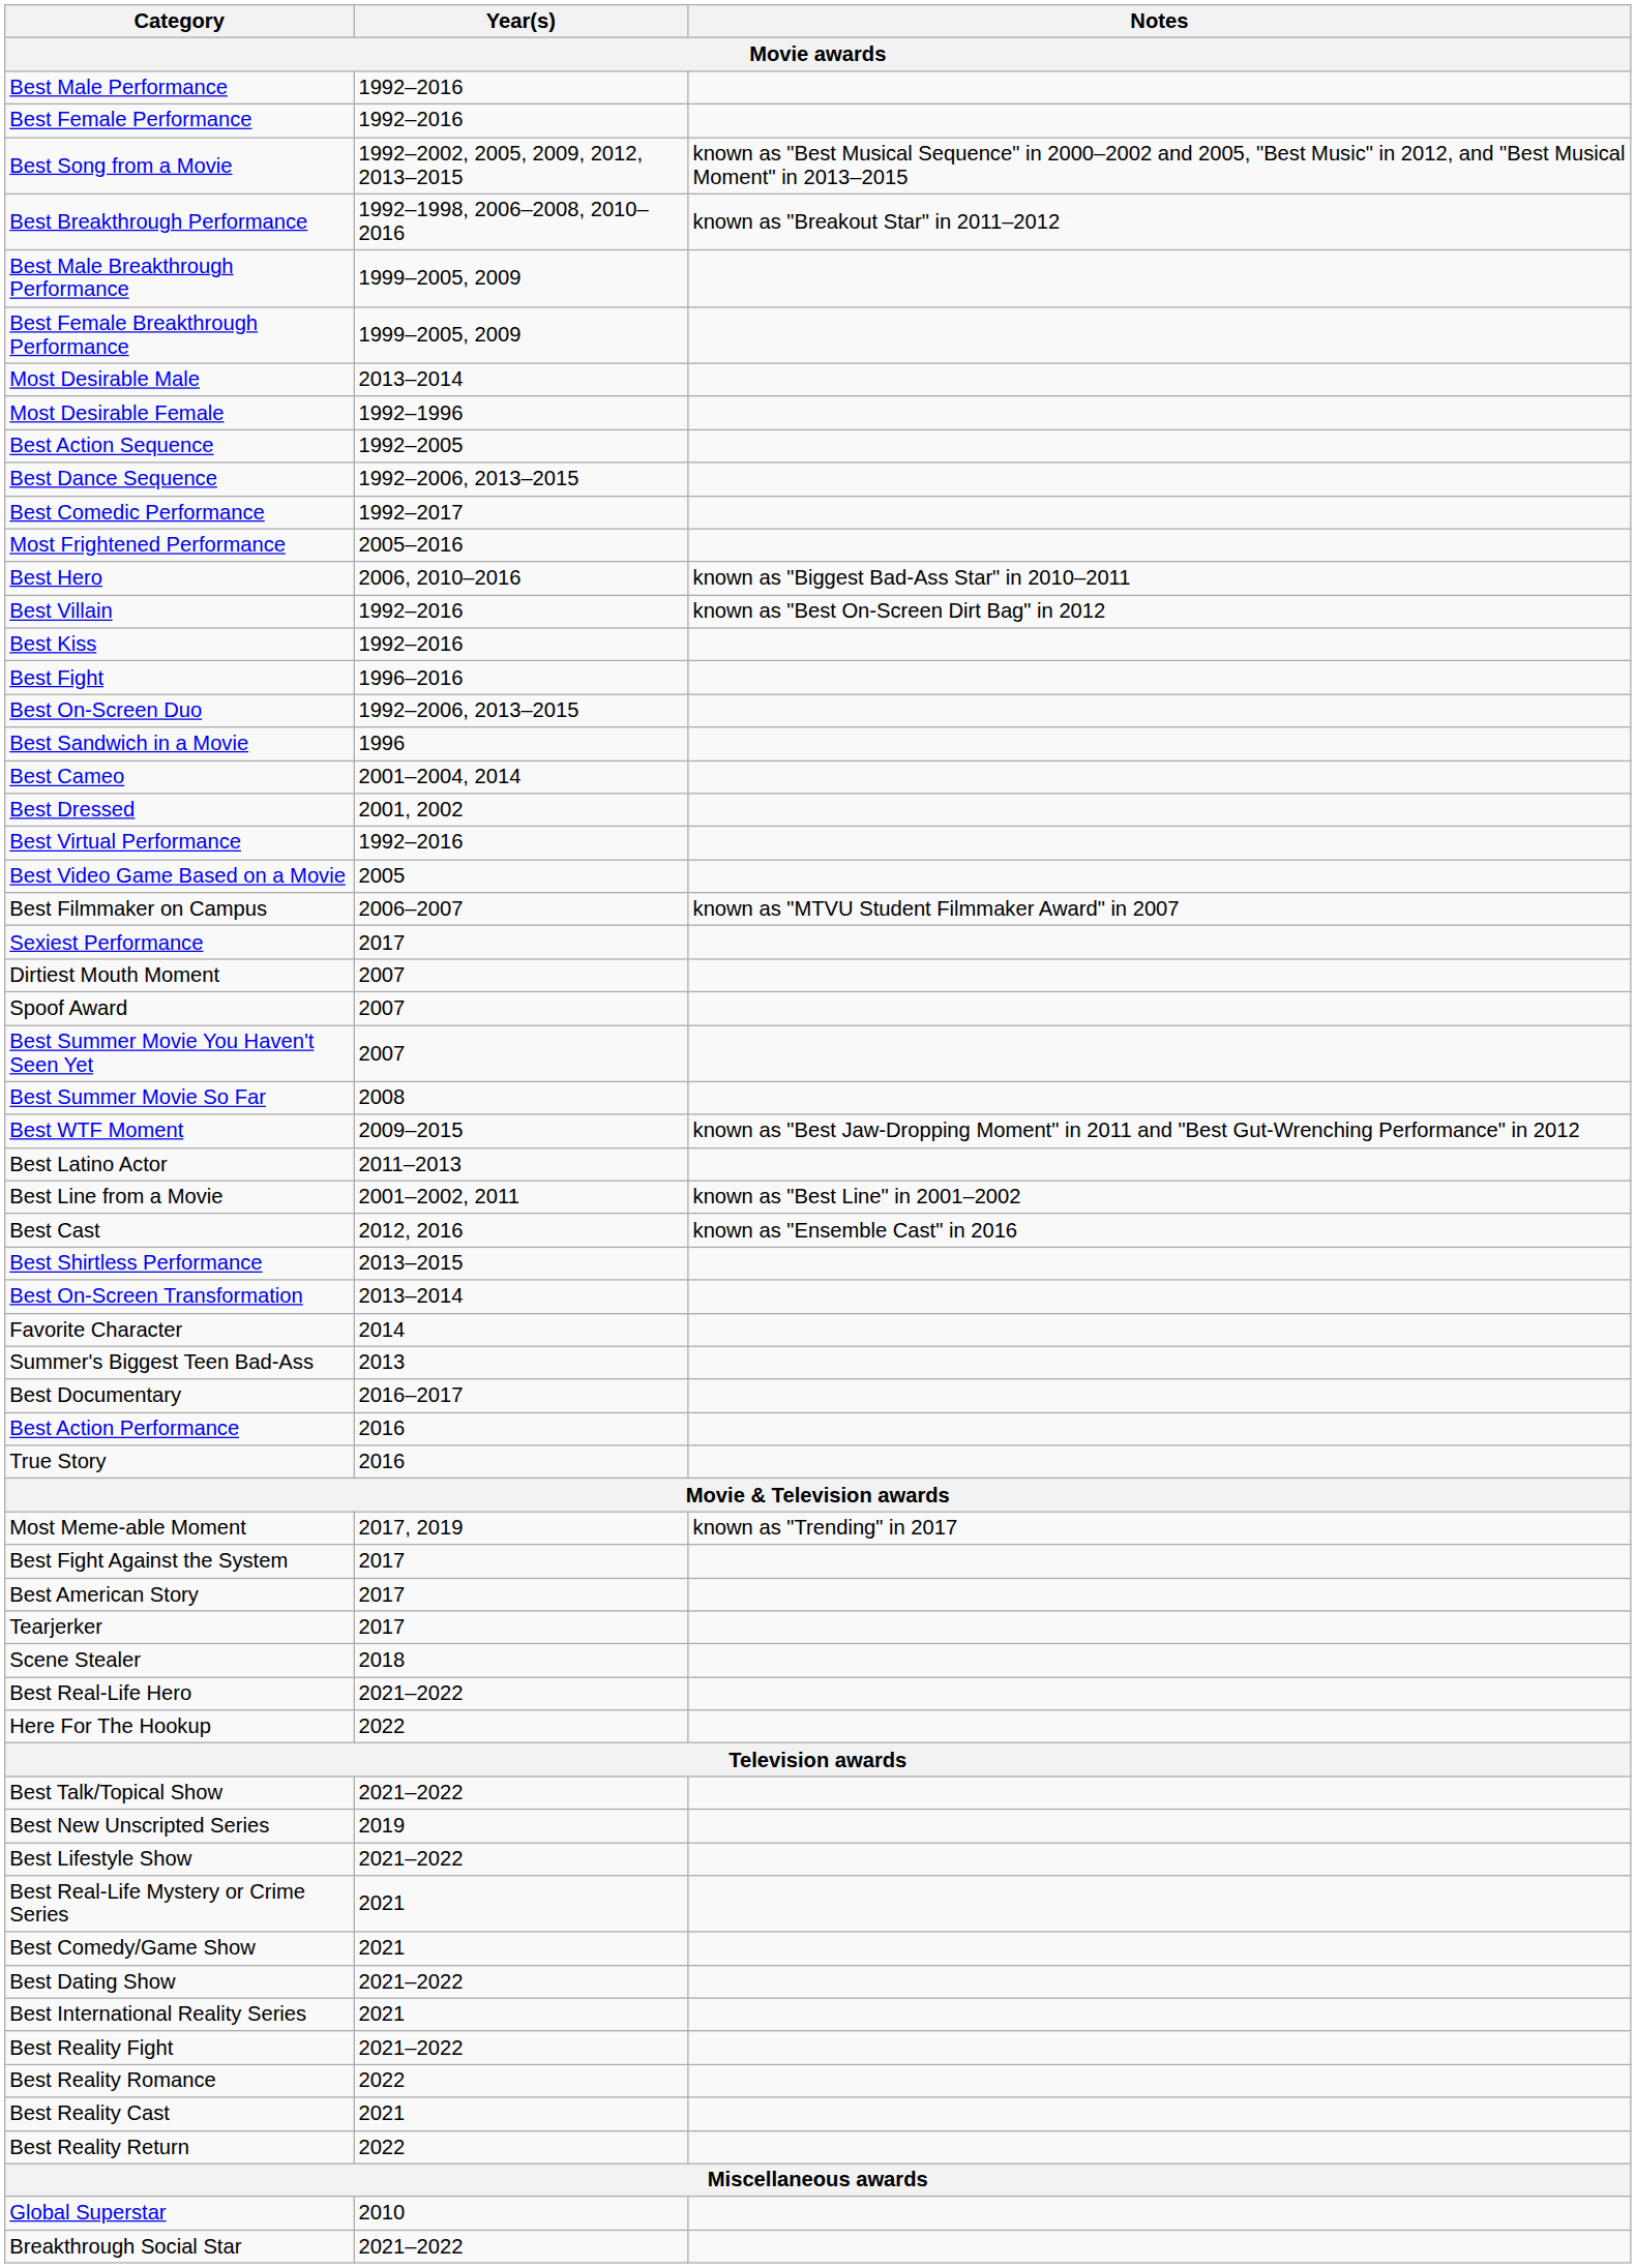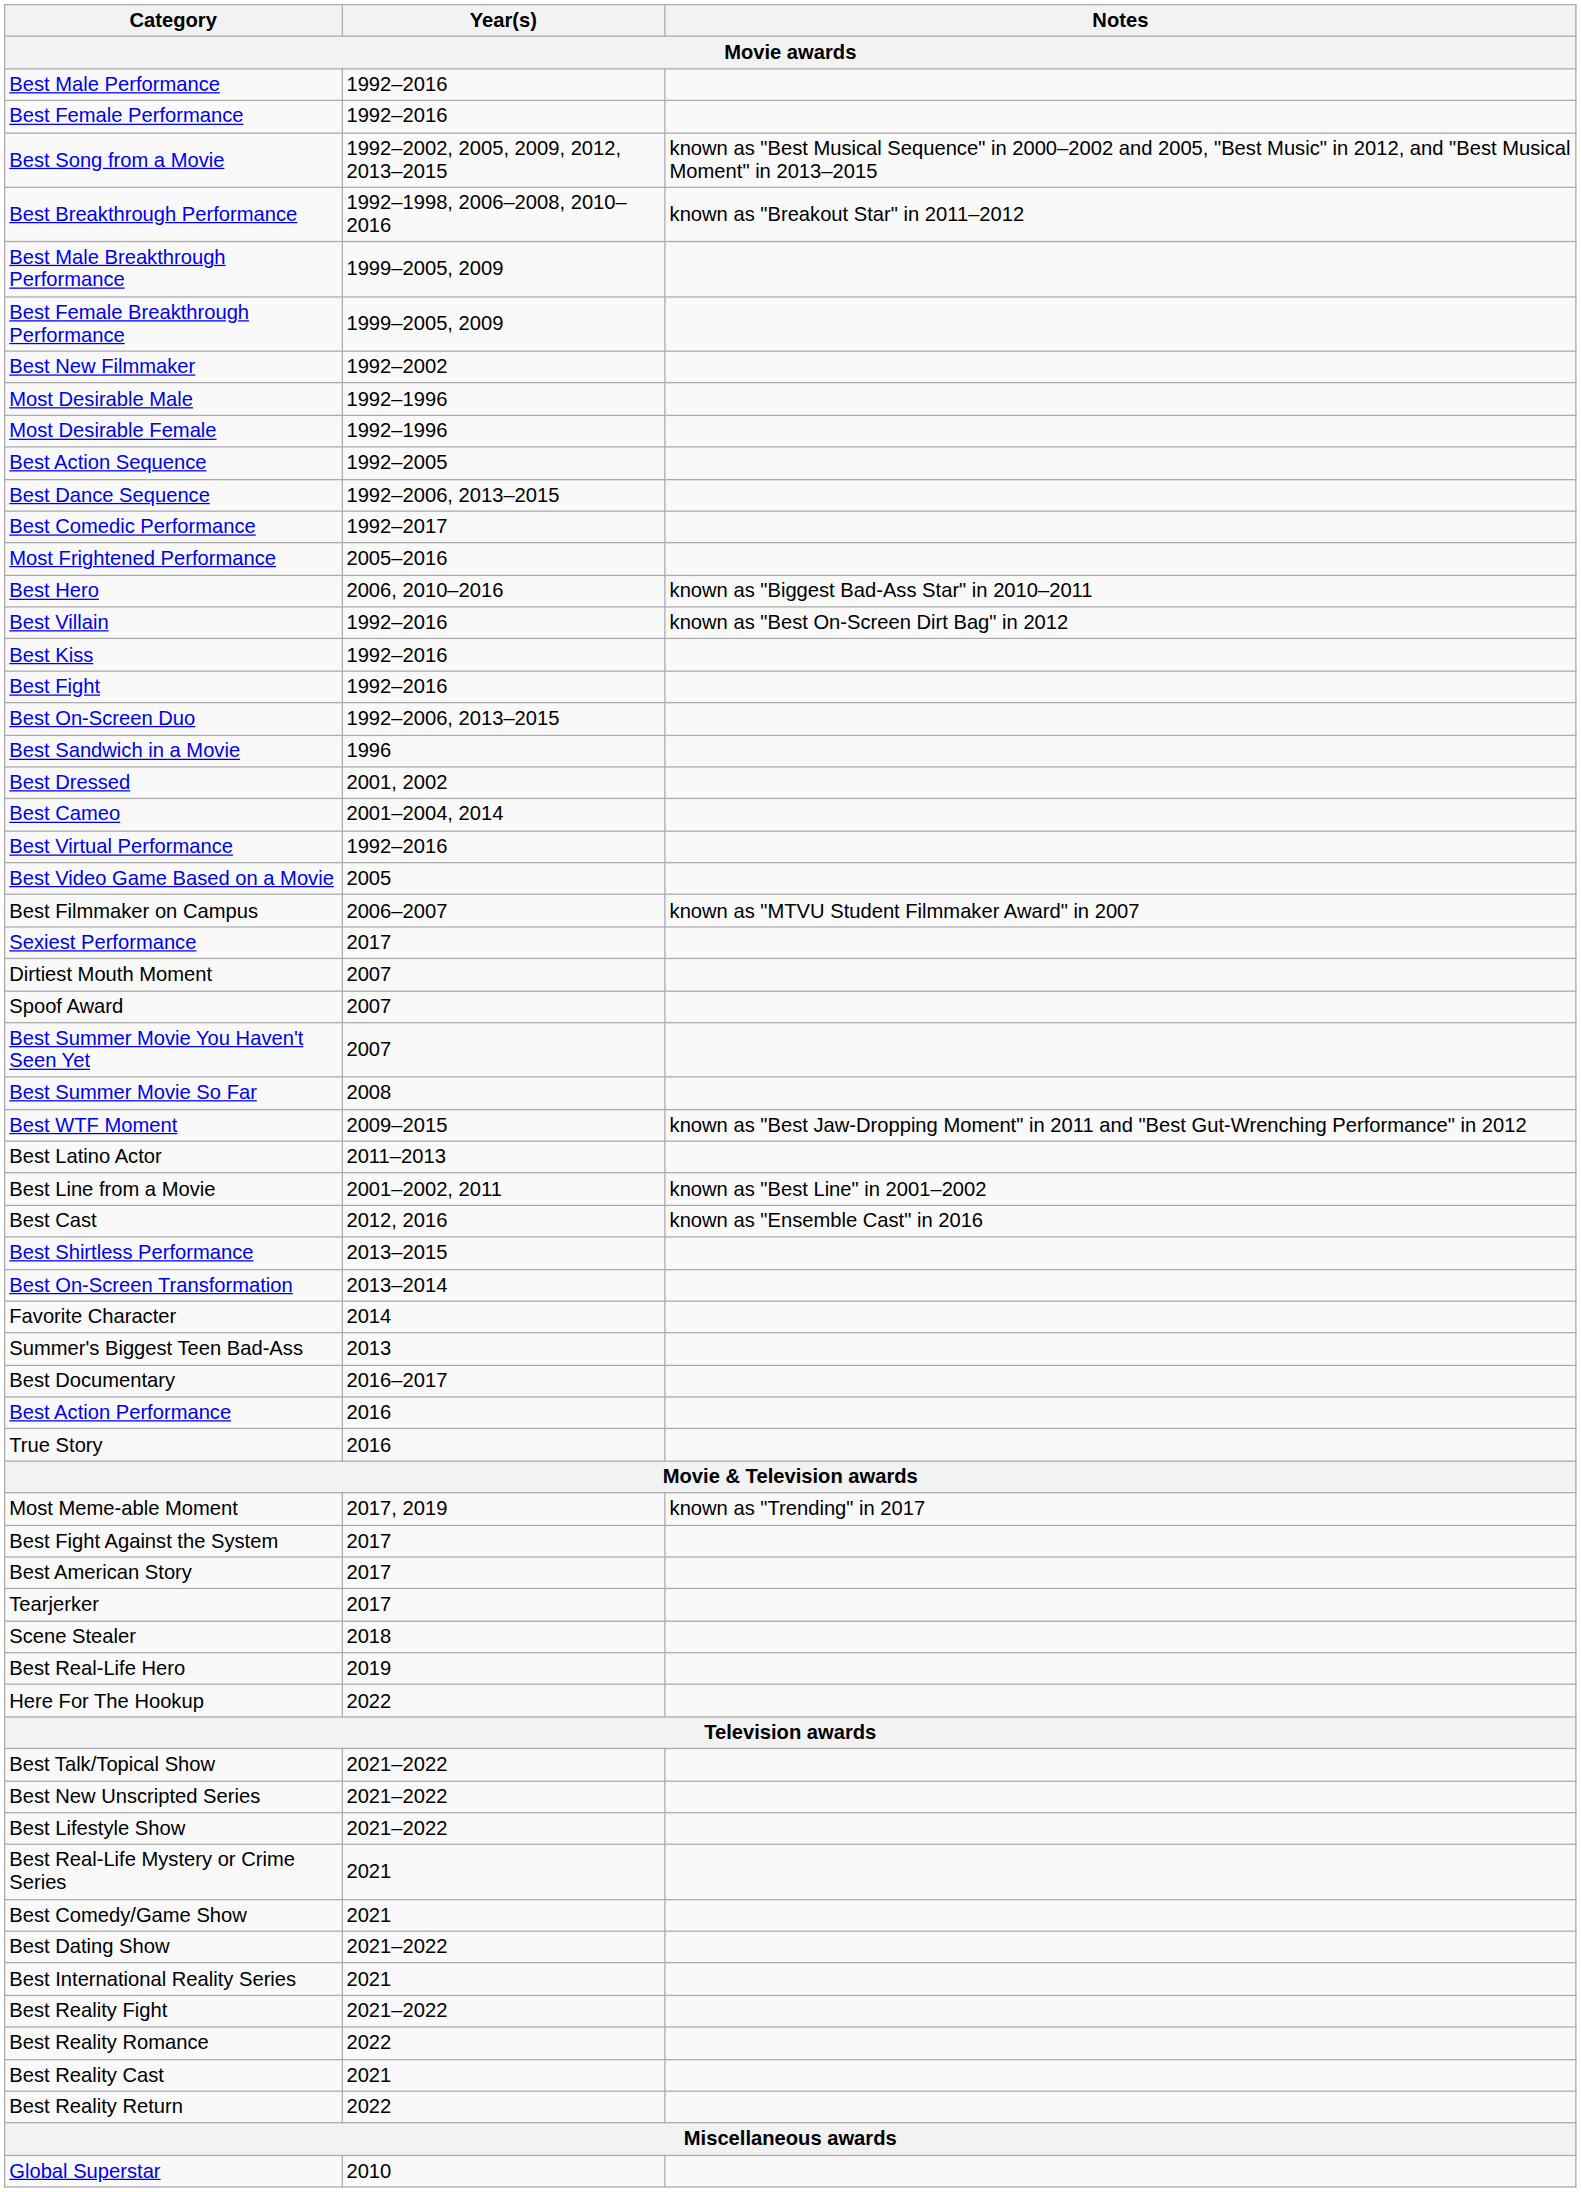 <table class="wikitable">
 <tr>
 <th>Category</th>
 <th>Year(s)</th>
 <th>Notes</th>
 </tr>
 <tr>
 <th colspan="3">Movie awards</th>
 </tr>
 <tr>
 <td><a href='#'>Best Male Performance</a></td>
 <td>1992–2016</td>
 <td></td>
 </tr>
 <tr>
 <td><a href='#'>Best Female Performance</a></td>
 <td>1992–2016</td>
 <td></td>
 </tr>
 <tr>
 <td><a href='#'>Best Song from a Movie</a></td>
 <td>1992–2002, 2005, 2009, 2012, 2013–2015</td>
 <td>known as "Best Musical Sequence" in 2000–2002 and 2005, "Best Music" in 2012, and "Best Musical Moment" in 2013–2015</td>
 </tr>
 <tr>
 <td><a href='#'>Best Breakthrough Performance</a></td>
 <td>1992–1998, 2006–2008, 2010–2016</td>
 <td>known as "Breakout Star" in 2011–2012</td>
 </tr>
 <tr>
 <td><a href='#'>Best Male Breakthrough Performance</a></td>
 <td>1999–2005, 2009</td>
 <td></td>
 </tr>
 <tr>
 <td><a href='#'>Best Female Breakthrough Performance</a></td>
 <td>1999–2005, 2009</td>
 <td></td>
 </tr>
 <tr>
+<td><a href='#'>Best New Filmmaker</a></td>
+<td>1992–2002</td>
+<td></td>
+</tr>
+<tr>
 <td><a href='#'>Most Desirable Male</a></td>
-<td>2013–2014</td>
+<td>1992–1996</td>
 <td></td>
 </tr>
 <tr>
 <td><a href='#'>Most Desirable Female</a></td>
 <td>1992–1996</td>
 <td></td>
 </tr>
 <tr>
 <td><a href='#'>Best Action Sequence</a></td>
 <td>1992–2005</td>
 <td></td>
 </tr>
 <tr>
 <td><a href='#'>Best Dance Sequence</a></td>
 <td>1992–2006, 2013–2015</td>
 <td></td>
 </tr>
 <tr>
 <td><a href='#'>Best Comedic Performance</a></td>
 <td>1992–2017</td>
 <td></td>
 </tr>
 <tr>
 <td><a href='#'>Most Frightened Performance</a></td>
 <td>2005–2016</td>
 <td></td>
 </tr>
 <tr>
 <td><a href='#'>Best Hero</a></td>
 <td>2006, 2010–2016</td>
 <td>known as "Biggest Bad-Ass Star" in 2010–2011</td>
 </tr>
 <tr>
 <td><a href='#'>Best Villain</a></td>
 <td>1992–2016</td>
 <td>known as "Best On-Screen Dirt Bag" in 2012</td>
 </tr>
 <tr>
 <td><a href='#'>Best Kiss</a></td>
 <td>1992–2016</td>
 <td></td>
 </tr>
 <tr>
 <td><a href='#'>Best Fight</a></td>
-<td>1996–2016</td>
+<td>1992–2016</td>
 <td></td>
 </tr>
 <tr>
 <td><a href='#'>Best On-Screen Duo</a></td>
 <td>1992–2006, 2013–2015</td>
 <td></td>
 </tr>
 <tr>
 <td><a href='#'>Best Sandwich in a Movie</a></td>
 <td>1996</td>
 <td></td>
 </tr>
 <tr>
-<td><a href='#'>Best Cameo</a></td>
-<td>2001–2004, 2014</td>
+<td><a href='#'>Best Dressed</a></td>
+<td>2001, 2002</td>
 <td></td>
 </tr>
 <tr>
-<td><a href='#'>Best Dressed</a></td>
-<td>2001, 2002</td>
+<td><a href='#'>Best Cameo</a></td>
+<td>2001–2004, 2014</td>
 <td></td>
 </tr>
 <tr>
 <td><a href='#'>Best Virtual Performance</a></td>
 <td>1992–2016</td>
 <td></td>
 </tr>
 <tr>
 <td><a href='#'>Best Video Game Based on a Movie</a></td>
 <td>2005</td>
 <td></td>
 </tr>
 <tr>
 <td>Best Filmmaker on Campus</td>
 <td>2006–2007</td>
 <td>known as "MTVU Student Filmmaker Award" in 2007</td>
 </tr>
 <tr>
 <td><a href='#'>Sexiest Performance</a></td>
 <td>2017</td>
 <td></td>
 </tr>
 <tr>
 <td>Dirtiest Mouth Moment</td>
 <td>2007</td>
 <td></td>
 </tr>
 <tr>
 <td>Spoof Award</td>
 <td>2007</td>
 <td></td>
 </tr>
 <tr>
 <td><a href='#'>Best Summer Movie You Haven't Seen Yet</a></td>
 <td>2007</td>
 <td></td>
 </tr>
 <tr>
 <td><a href='#'>Best Summer Movie So Far</a></td>
 <td>2008</td>
 <td></td>
 </tr>
 <tr>
 <td><a href='#'>Best WTF Moment</a></td>
 <td>2009–2015</td>
 <td>known as "Best Jaw-Dropping Moment" in 2011 and "Best Gut-Wrenching Performance" in 2012</td>
 </tr>
 <tr>
 <td>Best Latino Actor</td>
 <td>2011–2013</td>
 <td></td>
 </tr>
 <tr>
 <td>Best Line from a Movie</td>
 <td>2001–2002, 2011</td>
 <td>known as "Best Line" in 2001–2002</td>
 </tr>
 <tr>
 <td>Best Cast</td>
 <td>2012, 2016</td>
 <td>known as "Ensemble Cast" in 2016</td>
 </tr>
 <tr>
 <td><a href='#'>Best Shirtless Performance</a></td>
 <td>2013–2015</td>
 <td></td>
 </tr>
 <tr>
 <td><a href='#'>Best On-Screen Transformation</a></td>
 <td>2013–2014</td>
 <td></td>
 </tr>
 <tr>
 <td>Favorite Character</td>
 <td>2014</td>
 <td></td>
 </tr>
 <tr>
 <td>Summer's Biggest Teen Bad-Ass</td>
 <td>2013</td>
 <td></td>
 </tr>
 <tr>
 <td>Best Documentary</td>
 <td>2016–2017</td>
 <td></td>
 </tr>
 <tr>
 <td><a href='#'>Best Action Performance</a></td>
 <td>2016</td>
 <td></td>
 </tr>
 <tr>
 <td>True Story</td>
 <td>2016</td>
 <td></td>
 </tr>
 <tr>
 <th colspan="3">Movie & Television awards</th>
 </tr>
 <tr>
 <td>Most Meme-able Moment</td>
 <td>2017, 2019</td>
 <td>known as "Trending" in 2017</td>
 </tr>
 <tr>
 <td>Best Fight Against the System</td>
 <td>2017</td>
 <td></td>
 </tr>
 <tr>
 <td>Best American Story</td>
 <td>2017</td>
 <td></td>
 </tr>
 <tr>
 <td>Tearjerker</td>
 <td>2017</td>
 <td></td>
 </tr>
 <tr>
 <td>Scene Stealer</td>
 <td>2018</td>
 <td></td>
 </tr>
 <tr>
 <td>Best Real-Life Hero</td>
-<td>2021–2022</td>
+<td>2019</td>
 <td></td>
 </tr>
 <tr>
 <td>Here For The Hookup</td>
 <td>2022</td>
 <td></td>
 </tr>
 <tr>
 <th colspan="3">Television awards</th>
 </tr>
 <tr>
 <td>Best Talk/Topical Show</td>
 <td>2021–2022</td>
 <td></td>
 </tr>
 <tr>
 <td>Best New Unscripted Series</td>
-<td>2019</td>
+<td>2021–2022</td>
 <td></td>
 </tr>
 <tr>
 <td>Best Lifestyle Show</td>
 <td>2021–2022</td>
 <td></td>
 </tr>
 <tr>
 <td>Best Real-Life Mystery or Crime Series</td>
 <td>2021</td>
 <td></td>
 </tr>
 <tr>
 <td>Best Comedy/Game Show</td>
 <td>2021</td>
 <td></td>
 </tr>
 <tr>
 <td>Best Dating Show</td>
 <td>2021–2022</td>
 <td></td>
 </tr>
 <tr>
 <td>Best International Reality Series</td>
 <td>2021</td>
 <td></td>
 </tr>
 <tr>
 <td>Best Reality Fight</td>
 <td>2021–2022</td>
 <td></td>
 </tr>
 <tr>
 <td>Best Reality Romance</td>
 <td>2022</td>
 <td></td>
 </tr>
 <tr>
 <td>Best Reality Cast</td>
 <td>2021</td>
 <td></td>
 </tr>
 <tr>
 <td>Best Reality Return</td>
 <td>2022</td>
 <td></td>
 </tr>
 <tr>
 <th colspan="3">Miscellaneous awards</th>
 </tr>
 <tr>
 <td><a href='#'>Global Superstar</a></td>
 <td>2010</td>
 <td></td>
 </tr>
-<tr>
-<td>Breakthrough Social Star</td>
-<td>2021–2022</td>
-<td></td>
-</tr>
 </table>
